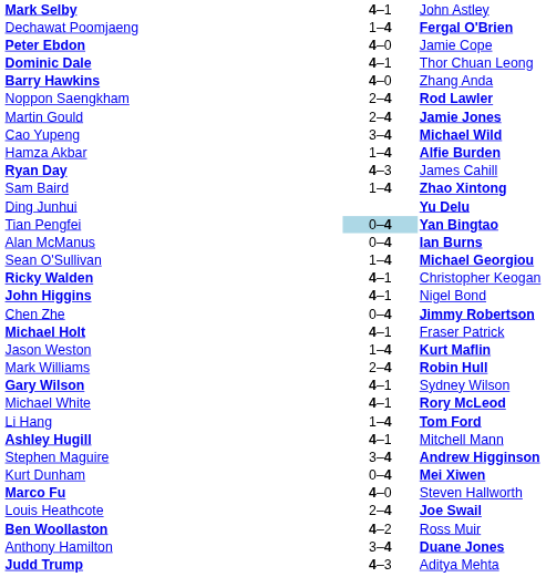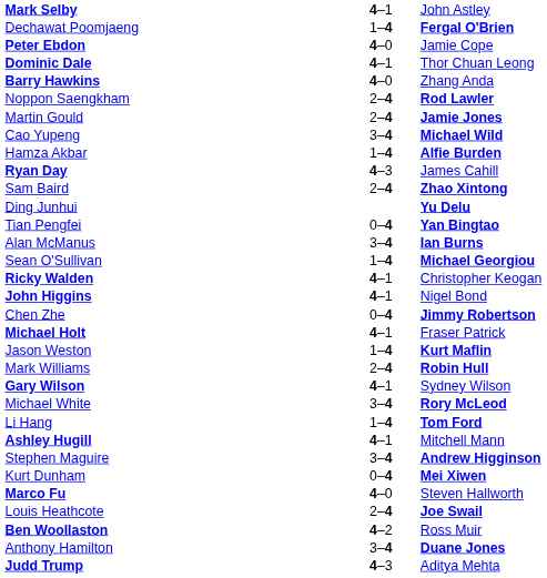 <table width="100%" cellspacing="1">
 <tr>
 <th width=45%></th>
 <th width=10%></th>
 <th width=45%></th>
 </tr>
 <tr>
 <td> <strong><a href='#'>Mark Selby</a></strong></td>
 <td align="center"><strong>4</strong>–1</td>
 <td> <a href='#'>John Astley</a></td>
 </tr>
 <tr>
 <td> <a href='#'>Dechawat Poomjaeng</a></td>
 <td align="center">1–<strong>4</strong></td>
 <td> <strong><a href='#'>Fergal O'Brien</a></strong></td>
 </tr>
 <tr>
 <td> <strong><a href='#'>Peter Ebdon</a></strong></td>
 <td align="center"><strong>4</strong>–0</td>
 <td> <a href='#'>Jamie Cope</a></td>
 </tr>
 <tr>
 <td> <strong><a href='#'>Dominic Dale</a></strong></td>
 <td align="center"><strong>4</strong>–1</td>
 <td> <a href='#'>Thor Chuan Leong</a></td>
 </tr>
 <tr>
 <td> <strong><a href='#'>Barry Hawkins</a></strong></td>
 <td align="center"><strong>4</strong>–0</td>
 <td> <a href='#'>Zhang Anda</a></td>
 </tr>
 <tr>
 <td> <a href='#'>Noppon Saengkham</a></td>
 <td align="center">2–<strong>4</strong></td>
 <td> <strong><a href='#'>Rod Lawler</a></strong></td>
 </tr>
 <tr>
 <td> <a href='#'>Martin Gould</a></td>
 <td align="center">2–<strong>4</strong></td>
 <td> <strong><a href='#'>Jamie Jones</a></strong></td>
 </tr>
 <tr>
 <td> <a href='#'>Cao Yupeng</a></td>
 <td align="center">3–<strong>4</strong></td>
 <td> <strong><a href='#'>Michael Wild</a></strong></td>
 </tr>
 <tr>
 <td> <a href='#'>Hamza Akbar</a></td>
 <td align="center">1–<strong>4</strong></td>
 <td> <strong><a href='#'>Alfie Burden</a></strong></td>
 </tr>
 <tr>
 <td> <strong><a href='#'>Ryan Day</a></strong></td>
 <td align="center"><strong>4</strong>–3</td>
 <td> <a href='#'>James Cahill</a></td>
 </tr>
 <tr>
 <td> <a href='#'>Sam Baird</a></td>
-<td align="center">1–<strong>4</strong></td>
+<td align="center">2–<strong>4</strong></td>
 <td> <strong><a href='#'>Zhao Xintong</a></strong></td>
 </tr>
 <tr>
 <td> <a href='#'>Ding Junhui</a></td>
 <td align="center"></td>
 <td> <strong><a href='#'>Yu Delu</a></strong></td>
 </tr>
 <tr>
 <td> <a href='#'>Tian Pengfei</a></td>
-<td align="center" style="background: lightblue;">0–<strong>4</strong></td>
+<td align="center">0–<strong>4</strong></td>
 <td> <strong><a href='#'>Yan Bingtao</a></strong></td>
 </tr>
 <tr>
 <td> <a href='#'>Alan McManus</a></td>
-<td align="center">0–<strong>4</strong></td>
+<td align="center">3–<strong>4</strong></td>
 <td> <strong><a href='#'>Ian Burns</a></strong></td>
 </tr>
 <tr>
 <td> <a href='#'>Sean O'Sullivan</a></td>
 <td align="center">1–<strong>4</strong></td>
 <td> <strong><a href='#'>Michael Georgiou</a></strong></td>
 </tr>
 <tr>
 <td> <strong><a href='#'>Ricky Walden</a></strong></td>
 <td align="center"><strong>4</strong>–1</td>
 <td> <a href='#'>Christopher Keogan</a></td>
 </tr>
 <tr>
 <td> <strong><a href='#'>John Higgins</a></strong></td>
 <td align="center"><strong>4</strong>–1</td>
 <td> <a href='#'>Nigel Bond</a></td>
 </tr>
 <tr>
 <td> <a href='#'>Chen Zhe</a></td>
 <td align="center">0–<strong>4</strong></td>
 <td> <strong><a href='#'>Jimmy Robertson</a></strong></td>
 </tr>
 <tr>
 <td> <strong><a href='#'>Michael Holt</a></strong></td>
 <td align="center"><strong>4</strong>–1</td>
 <td> <a href='#'>Fraser Patrick</a></td>
 </tr>
 <tr>
 <td> <a href='#'>Jason Weston</a></td>
 <td align="center">1–<strong>4</strong></td>
 <td> <strong><a href='#'>Kurt Maflin</a></strong></td>
 </tr>
 <tr>
 <td> <a href='#'>Mark Williams</a></td>
 <td align="center">2–<strong>4</strong></td>
 <td> <strong><a href='#'>Robin Hull</a></strong></td>
 </tr>
 <tr>
 <td> <strong><a href='#'>Gary Wilson</a></strong></td>
 <td align="center"><strong>4</strong>–1</td>
 <td> <a href='#'>Sydney Wilson</a></td>
 </tr>
 <tr>
 <td> <a href='#'>Michael White</a></td>
-<td align="center"><strong>4</strong>–1</td>
+<td align="center">3–<strong>4</strong></td>
 <td> <strong><a href='#'>Rory McLeod</a></strong></td>
 </tr>
 <tr>
 <td> <a href='#'>Li Hang</a></td>
 <td align="center">1–<strong>4</strong></td>
 <td> <strong><a href='#'>Tom Ford</a></strong></td>
 </tr>
 <tr>
 <td> <strong><a href='#'>Ashley Hugill</a></strong></td>
 <td align="center"><strong>4</strong>–1</td>
 <td> <a href='#'>Mitchell Mann</a></td>
 </tr>
 <tr>
 <td> <a href='#'>Stephen Maguire</a></td>
 <td align="center">3–<strong>4</strong></td>
 <td> <strong><a href='#'>Andrew Higginson</a></strong></td>
 </tr>
 <tr>
 <td> <a href='#'>Kurt Dunham</a></td>
 <td align="center">0–<strong>4</strong></td>
 <td> <strong><a href='#'>Mei Xiwen</a></strong></td>
 </tr>
 <tr>
 <td> <strong><a href='#'>Marco Fu</a></strong></td>
 <td align="center"><strong>4</strong>–0</td>
 <td> <a href='#'>Steven Hallworth</a></td>
 </tr>
 <tr>
 <td> <a href='#'>Louis Heathcote</a></td>
 <td align="center">2–<strong>4</strong></td>
 <td> <strong><a href='#'>Joe Swail</a></strong></td>
 </tr>
 <tr>
 <td> <strong><a href='#'>Ben Woollaston</a></strong></td>
 <td align="center"><strong>4</strong>–2</td>
 <td> <a href='#'>Ross Muir</a></td>
 </tr>
 <tr>
 <td> <a href='#'>Anthony Hamilton</a></td>
 <td align="center">3–<strong>4</strong></td>
 <td> <strong><a href='#'>Duane Jones</a></strong></td>
 </tr>
 <tr>
 <td> <strong><a href='#'>Judd Trump</a></strong></td>
 <td align="center"><strong>4</strong>–3</td>
 <td> <a href='#'>Aditya Mehta</a></td>
 </tr>
 </table>
